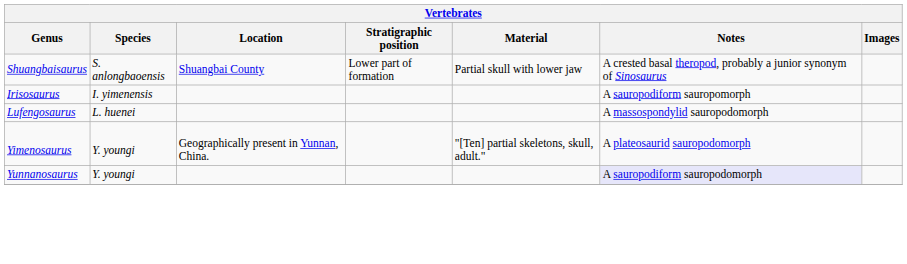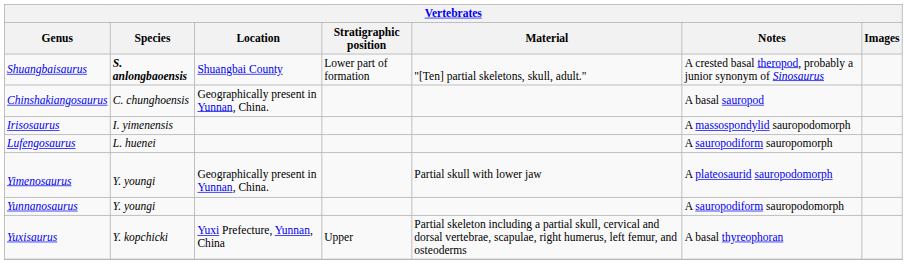 <table class="wikitable" align="center">
 <tr>
 <th colspan="7" align="center"><strong><a href='#'>Vertebrates</a></strong></th>
 </tr>
 <tr>
 <th>Genus</th>
 <th>Species</th>
 <th>Location</th>
 <th>Stratigraphic position</th>
 <th>Material</th>
 <th>Notes</th>
 <th>Images</th>
 </tr>
 <tr>
 <td><em><a href='#'>Shuangbaisaurus</a></em></td>
-<td><em>S. anlongbaoensis</em></td>
+<td><strong><em>S. anlongbaoensis</em></strong></td>
 <td><a href='#'>Shuangbai County</a></td>
 <td>Lower part of formation</td>
-<td>Partial skull with lower jaw</td>
+<td><br>"[Ten] partial skeletons, skull, adult."</td>
 <td>A crested basal <a href='#'>theropod</a>, probably a junior synonym of <em><a href='#'>Sinosaurus</a></em></td>
+<td></td>
+</tr>
+<tr>
+<td><em><a href='#'>Chinshakiangosaurus</a></em></td>
+<td><em>C. chunghoensis</em></td>
+<td>Geographically present in <a href='#'>Yunnan</a>, China.</td>
+<td></td>
+<td></td>
+<td>A basal <a href='#'>sauropod</a></td>
 <td></td>
 </tr>
 <tr>
 <td><em><a href='#'>Irisosaurus</a></em></td>
 <td><em>I. yimenensis</em></td>
 <td></td>
 <td></td>
 <td></td>
-<td>A <a href='#'>sauropodiform</a> sauropomorph</td>
+<td>A <a href='#'>massospondylid</a> sauropodomorph</td>
 <td></td>
 </tr>
 <tr>
 <td><em><a href='#'>Lufengosaurus</a></em></td>
 <td><em>L. huenei</em></td>
 <td></td>
 <td></td>
 <td></td>
-<td>A <a href='#'>massospondylid</a> sauropodomorph</td>
+<td>A <a href='#'>sauropodiform</a> sauropomorph</td>
 <td></td>
 </tr>
 <tr>
 <td><br><em><a href='#'>Yimenosaurus</a></em></td>
 <td><br><em>Y. youngi</em></td>
 <td><br>Geographically present in <a href='#'>Yunnan</a>, China.</td>
 <td></td>
-<td><br>"[Ten] partial skeletons, skull, adult."</td>
+<td>Partial skull with lower jaw</td>
 <td>A <a href='#'>plateosaurid</a> <a href='#'>sauropodomorph</a></td>
 <td></td>
 </tr>
 <tr>
 <td><em><a href='#'>Yunnanosaurus</a></em></td>
 <td><em>Y. youngi</em></td>
 <td></td>
 <td></td>
 <td></td>
-<td style="background: lavender;">A <a href='#'>sauropodiform</a> sauropodomorph</td>
+<td>A <a href='#'>sauropodiform</a> sauropodomorph</td>
+<td></td>
+</tr>
+<tr>
+<td><em><a href='#'>Yuxisaurus</a></em></td>
+<td><em>Y. kopchicki</em></td>
+<td><a href='#'>Yuxi</a> Prefecture, <a href='#'>Yunnan</a>, China</td>
+<td>Upper</td>
+<td>Partial skeleton including a partial skull, cervical and dorsal vertebrae, scapulae, right humerus, left femur, and osteoderms</td>
+<td>A basal <a href='#'>thyreophoran</a></td>
 <td></td>
 </tr>
 <tr>
 </tr>
 </table>
